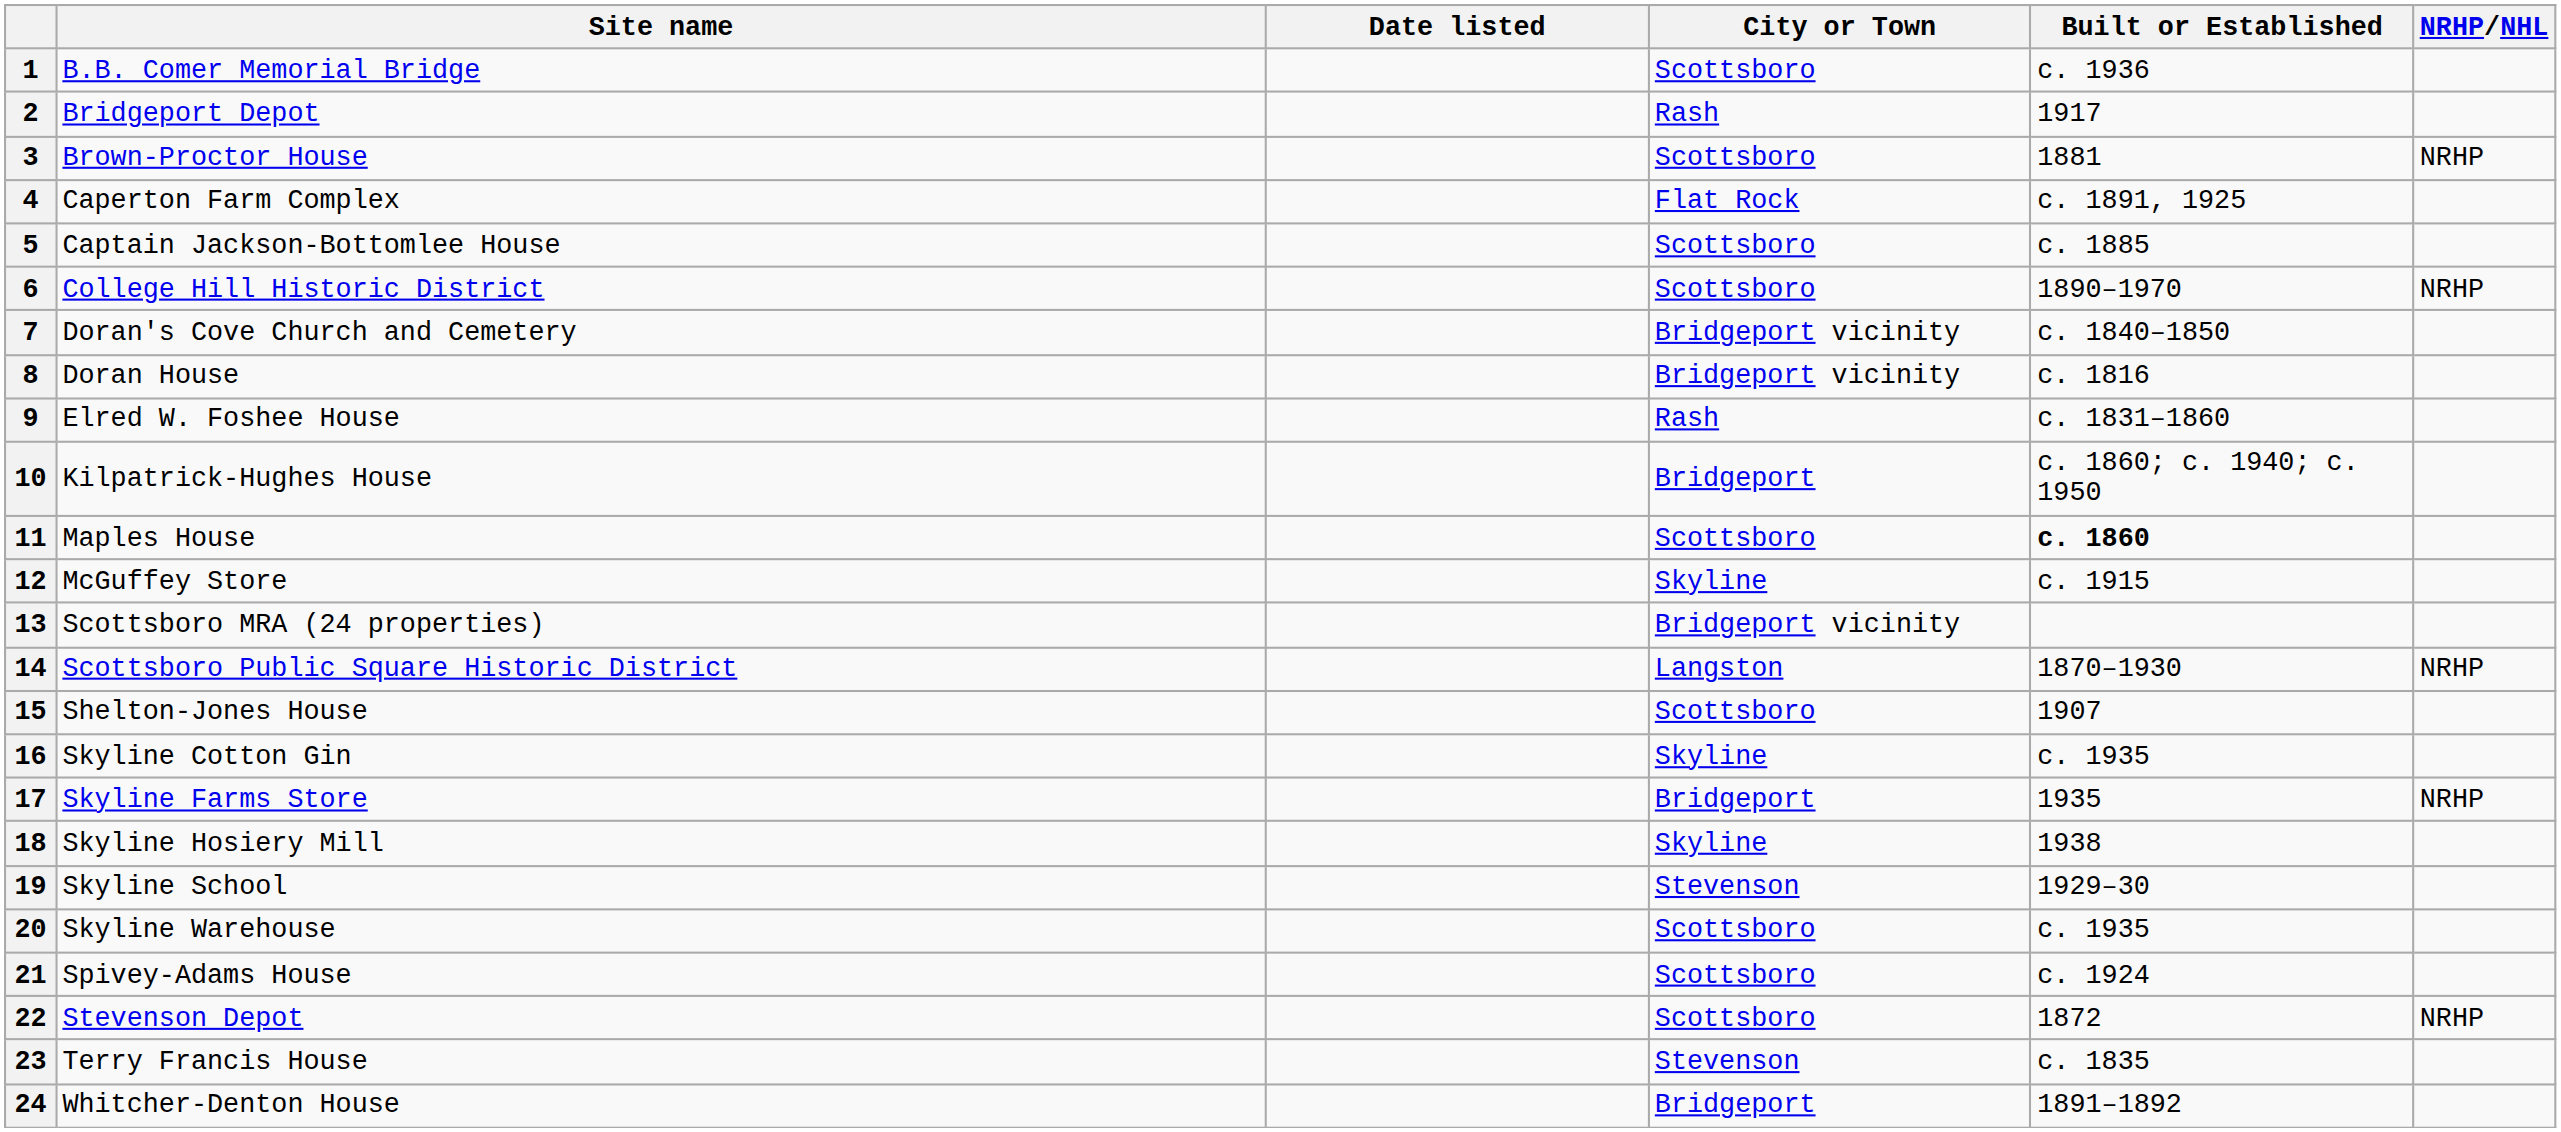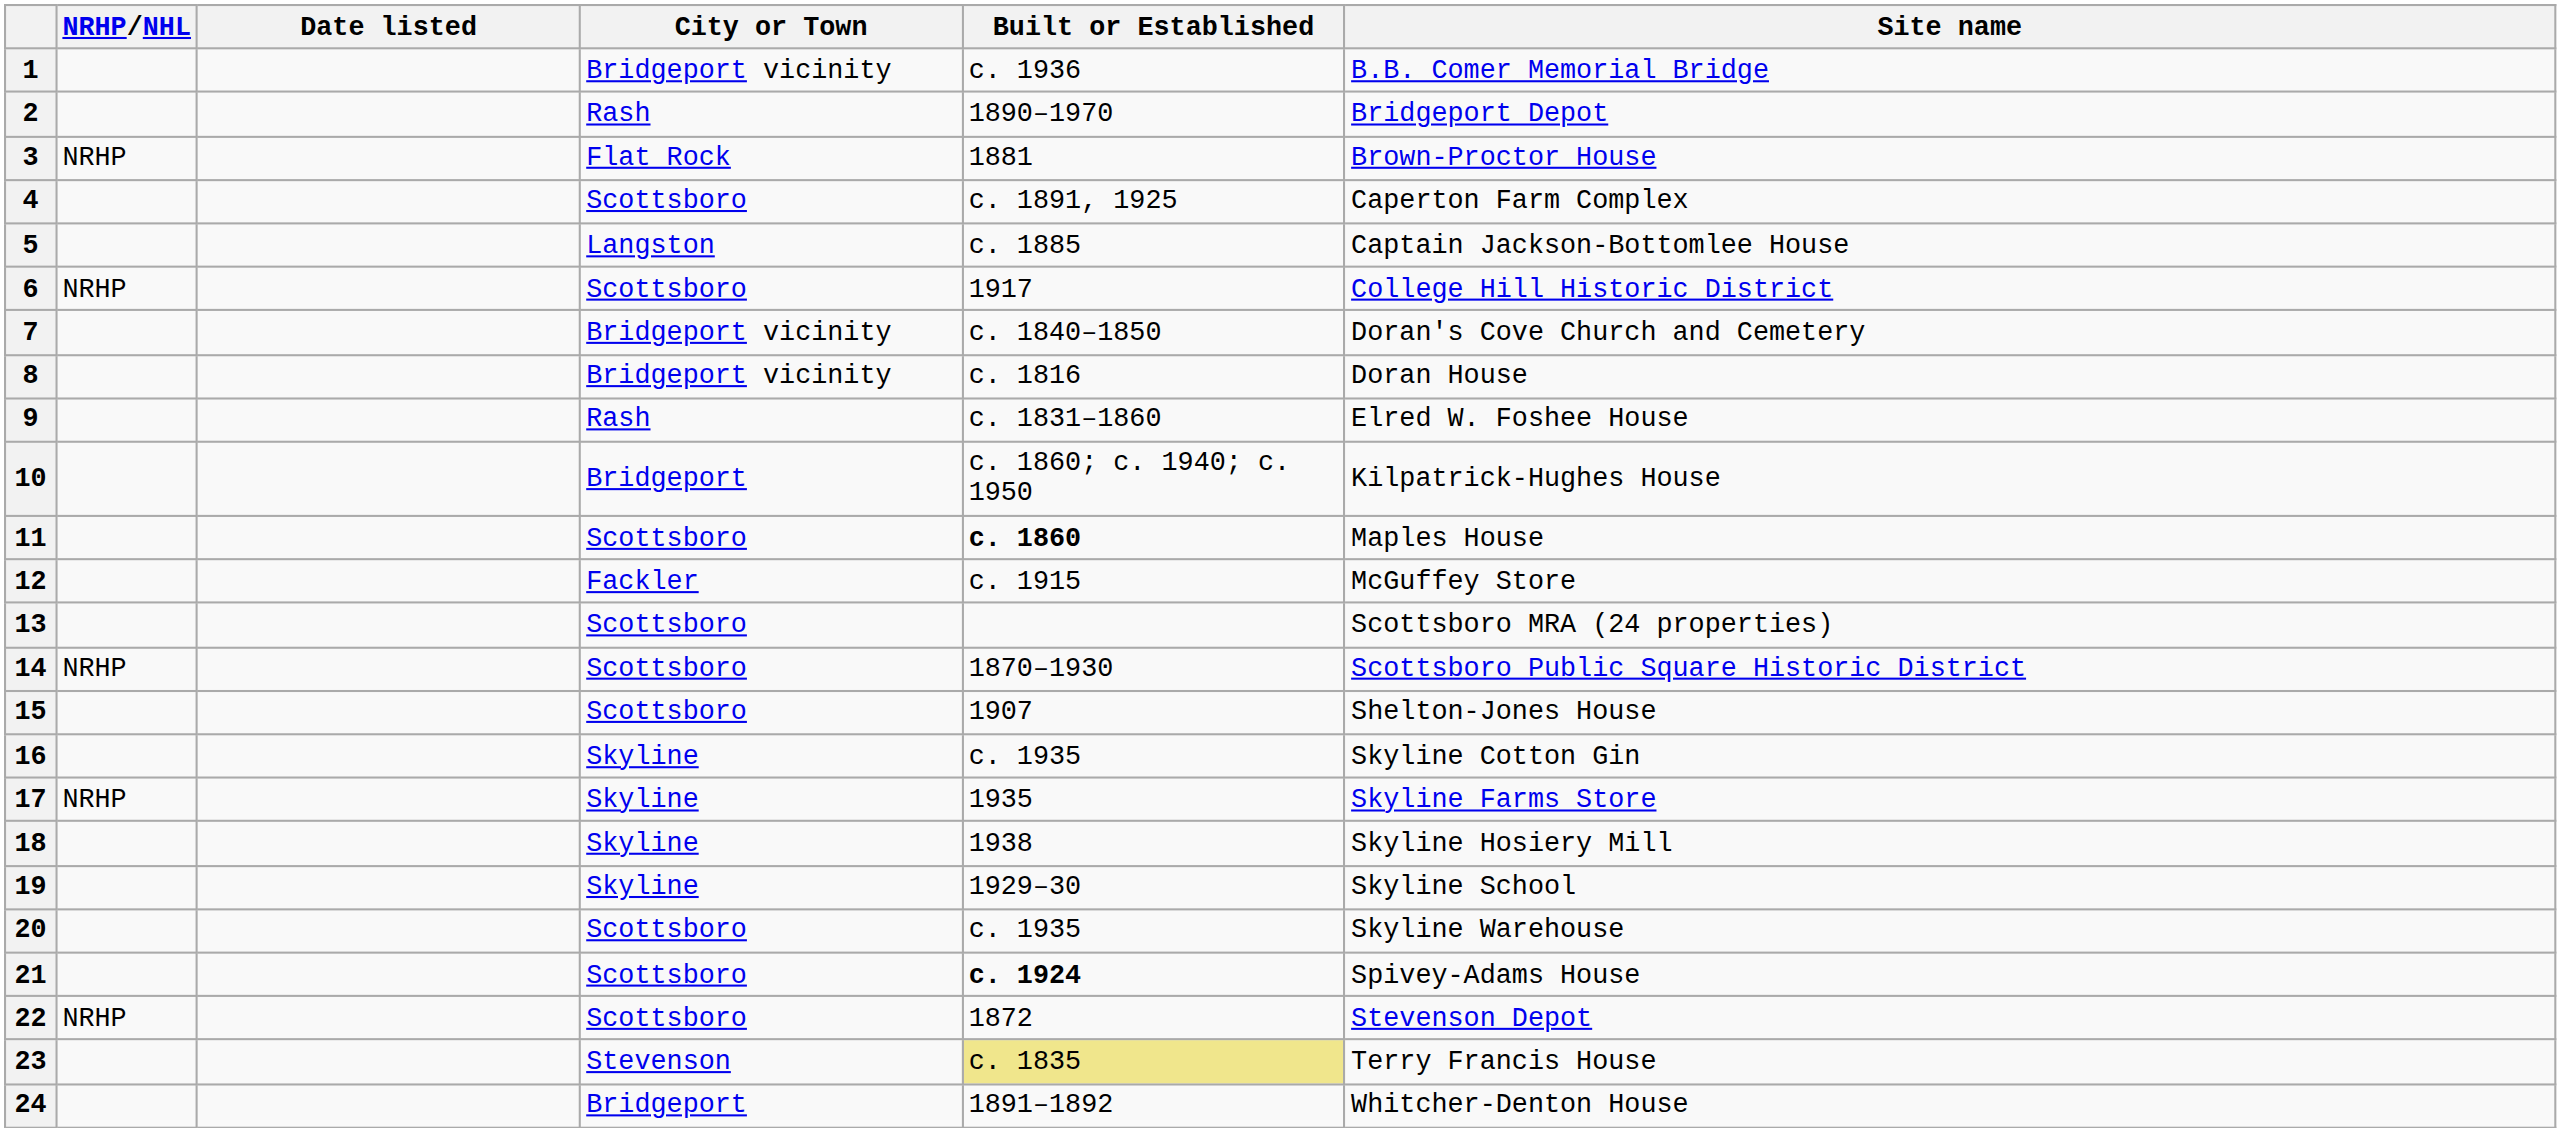 <table class="wikitable" style="width:98%">
 <tr>
 <th width = 2%  ></th>
-<th><strong>Site name</strong></th>
+<th width = 5%  ><strong><a href='#'>NRHP</a>/<a href='#'>NHL</a></strong></th>
 <th width = 15% ><strong>Date listed</strong></th>
 <th width = 15% ><strong>City or Town</strong></th>
 <th width = 15% ><strong>Built or Established</strong></th>
-<th width = 5%  ><strong><a href='#'>NRHP</a>/<a href='#'>NHL</a></strong></th>
+<th><strong>Site name</strong></th>
 </tr>
 <tr ->
 <th>1</th>
+<td></td>
+<td></td>
+<td><a href='#'>Bridgeport</a> vicinity</td>
+<td>c. 1936</td>
 <td><a href='#'>B.B. Comer Memorial Bridge</a></td>
-<td></td>
-<td><a href='#'>Scottsboro</a></td>
-<td>c. 1936</td>
-<td></td>
 </tr>
 <tr ->
 <th>2</th>
-<td><a href='#'>Bridgeport Depot</a></td>
+<td></td>
 <td></td>
 <td><a href='#'>Rash</a></td>
-<td>1917</td>
-<td></td>
+<td>1890–1970</td>
+<td><a href='#'>Bridgeport Depot</a></td>
 </tr>
 <tr ->
 <th>3</th>
+<td>NRHP</td>
+<td></td>
+<td><a href='#'>Flat Rock</a></td>
+<td>1881</td>
 <td><a href='#'>Brown-Proctor House</a></td>
-<td></td>
-<td><a href='#'>Scottsboro</a></td>
-<td>1881</td>
-<td>NRHP</td>
 </tr>
 <tr ->
 <th>4</th>
+<td></td>
+<td></td>
+<td><a href='#'>Scottsboro</a></td>
+<td>c. 1891, 1925</td>
 <td>Caperton Farm Complex</td>
-<td></td>
-<td><a href='#'>Flat Rock</a></td>
-<td>c. 1891, 1925</td>
-<td></td>
 </tr>
 <tr ->
 <th>5</th>
+<td></td>
+<td></td>
+<td><a href='#'>Langston</a></td>
+<td>c. 1885</td>
 <td>Captain Jackson-Bottomlee House</td>
-<td></td>
-<td><a href='#'>Scottsboro</a></td>
-<td>c. 1885</td>
-<td></td>
 </tr>
 <tr ->
 <th>6</th>
-<td><a href='#'>College Hill Historic District</a></td>
+<td>NRHP</td>
 <td></td>
 <td><a href='#'>Scottsboro</a></td>
-<td>1890–1970</td>
-<td>NRHP</td>
+<td>1917</td>
+<td><a href='#'>College Hill Historic District</a></td>
 </tr>
 <tr ->
 <th>7</th>
-<td>Doran's Cove Church and Cemetery</td>
+<td></td>
 <td></td>
 <td><a href='#'>Bridgeport</a> vicinity</td>
 <td>c. 1840–1850</td>
-<td></td>
+<td>Doran's Cove Church and Cemetery</td>
 </tr>
 <tr ->
 <th>8</th>
-<td>Doran House</td>
+<td></td>
 <td></td>
 <td><a href='#'>Bridgeport</a> vicinity</td>
 <td>c. 1816</td>
-<td></td>
+<td>Doran House</td>
 </tr>
 <tr ->
 <th>9</th>
-<td>Elred W. Foshee House</td>
+<td></td>
 <td></td>
 <td><a href='#'>Rash</a></td>
 <td>c. 1831–1860</td>
-<td></td>
+<td>Elred W. Foshee House</td>
 </tr>
 <tr ->
 <th>10</th>
-<td>Kilpatrick-Hughes House</td>
+<td></td>
 <td></td>
 <td><a href='#'>Bridgeport</a></td>
 <td>c. 1860; c. 1940; c. 1950</td>
-<td></td>
+<td>Kilpatrick-Hughes House</td>
 </tr>
 <tr ->
 <th>11</th>
-<td>Maples House</td>
+<td></td>
 <td></td>
 <td><a href='#'>Scottsboro</a></td>
 <td><strong>c. 1860</strong></td>
-<td></td>
+<td>Maples House</td>
 </tr>
 <tr ->
 <th>12</th>
+<td></td>
+<td></td>
+<td><a href='#'>Fackler</a></td>
+<td>c. 1915</td>
 <td>McGuffey Store</td>
-<td></td>
-<td><a href='#'>Skyline</a></td>
-<td>c. 1915</td>
-<td></td>
 </tr>
 <tr ->
 <th>13</th>
-<td>Scottsboro MRA (24 properties)</td>
-<td></td>
-<td><a href='#'>Bridgeport</a> vicinity</td>
 <td></td>
 <td></td>
+<td><a href='#'>Scottsboro</a></td>
+<td></td>
+<td>Scottsboro MRA (24 properties)</td>
 </tr>
 <tr ->
 <th>14</th>
+<td>NRHP</td>
+<td></td>
+<td><a href='#'>Scottsboro</a></td>
+<td>1870–1930</td>
 <td><a href='#'>Scottsboro Public Square Historic District</a></td>
-<td></td>
-<td><a href='#'>Langston</a></td>
-<td>1870–1930</td>
-<td>NRHP</td>
 </tr>
 <tr ->
 <th>15</th>
-<td>Shelton-Jones House</td>
+<td></td>
 <td></td>
 <td><a href='#'>Scottsboro</a></td>
 <td>1907</td>
-<td></td>
+<td>Shelton-Jones House</td>
 </tr>
 <tr ->
 <th>16</th>
-<td>Skyline Cotton Gin</td>
+<td></td>
 <td></td>
 <td><a href='#'>Skyline</a></td>
 <td>c. 1935</td>
-<td></td>
+<td>Skyline Cotton Gin</td>
 </tr>
 <tr ->
 <th>17</th>
+<td>NRHP</td>
+<td></td>
+<td><a href='#'>Skyline</a></td>
+<td>1935</td>
 <td><a href='#'>Skyline Farms Store</a></td>
-<td></td>
-<td><a href='#'>Bridgeport</a></td>
-<td>1935</td>
-<td>NRHP</td>
 </tr>
 <tr ->
 <th>18</th>
-<td>Skyline Hosiery Mill</td>
+<td></td>
 <td></td>
 <td><a href='#'>Skyline</a></td>
 <td>1938</td>
-<td></td>
+<td>Skyline Hosiery Mill</td>
 </tr>
 <tr ->
 <th>19</th>
+<td></td>
+<td></td>
+<td><a href='#'>Skyline</a></td>
+<td>1929–30</td>
 <td>Skyline School</td>
-<td></td>
-<td><a href='#'>Stevenson</a></td>
-<td>1929–30</td>
-<td></td>
 </tr>
 <tr ->
 <th>20</th>
-<td>Skyline Warehouse</td>
+<td></td>
 <td></td>
 <td><a href='#'>Scottsboro</a></td>
 <td>c. 1935</td>
-<td></td>
+<td>Skyline Warehouse</td>
 </tr>
 <tr ->
 <th>21</th>
-<td>Spivey-Adams House</td>
+<td></td>
 <td></td>
 <td><a href='#'>Scottsboro</a></td>
-<td>c. 1924</td>
-<td></td>
+<td><strong>c. 1924</strong></td>
+<td>Spivey-Adams House</td>
 </tr>
 <tr ->
 <th>22</th>
-<td><a href='#'>Stevenson Depot</a></td>
+<td>NRHP</td>
 <td></td>
 <td><a href='#'>Scottsboro</a></td>
 <td>1872</td>
-<td>NRHP</td>
+<td><a href='#'>Stevenson Depot</a></td>
 </tr>
 <tr ->
 <th>23</th>
-<td>Terry Francis House</td>
+<td></td>
 <td></td>
 <td><a href='#'>Stevenson</a></td>
-<td>c. 1835</td>
-<td></td>
+<td style="background: khaki;">c. 1835</td>
+<td>Terry Francis House</td>
 </tr>
 <tr ->
 <th>24</th>
-<td>Whitcher-Denton House</td>
+<td></td>
 <td></td>
 <td><a href='#'>Bridgeport</a></td>
 <td>1891–1892</td>
-<td></td>
+<td>Whitcher-Denton House</td>
 </tr>
 </table>
